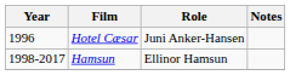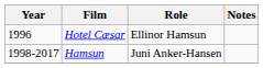 <table class="wikitable" style="font-size: 90%;">
 <tr>
 <th>Year</th>
 <th>Film</th>
 <th>Role</th>
 <th>Notes</th>
 </tr>
 <tr>
 <td>1996</td>
 <td><em><a href='#'>Hotel Cæsar</a></em></td>
-<td>Juni Anker-Hansen</td>
+<td>Ellinor Hamsun</td>
 <td></td>
 </tr>
 <tr>
 <td>1998-2017</td>
 <td><em><a href='#'>Hamsun</a></em></td>
-<td>Ellinor Hamsun</td>
+<td>Juni Anker-Hansen</td>
 <td></td>
 </tr>
 <tr>
 </tr>
 </table>
